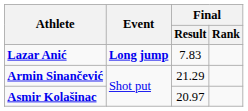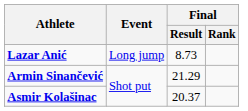 <table class=wikitable style="font-size:90%">
 <tr>
 <th rowspan="2">Athlete</th>
 <th rowspan="2">Event</th>
 <th colspan="2">Final</th>
 </tr>
 <tr style="font-size:95%">
 <th>Result</th>
 <th>Rank</th>
 </tr>
 <tr align=center>
 <td align=left><strong><a href='#'>Lazar Anić</a></strong></td>
-<td align=left><strong><a href='#'>Long jump</a></strong></td>
-<td>7.83</td>
+<td align=left><a href='#'>Long jump</a></td>
+<td>8.73</td>
 <td></td>
 </tr>
 <tr align=center>
 <td align=left><strong><a href='#'>Armin Sinančević</a></strong></td>
 <td align=left rowspan=2><a href='#'>Shot put</a></td>
 <td>21.29</td>
 <td></td>
 </tr>
 <tr align=center>
 <td align=left><strong><a href='#'>Asmir Kolašinac</a></strong></td>
-<td>20.97</td>
+<td>20.37</td>
 <td></td>
 </tr>
 </table>
